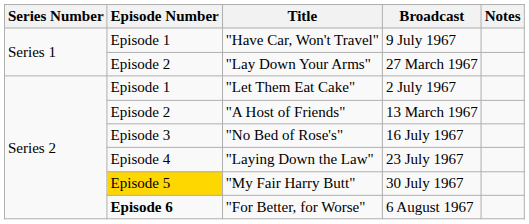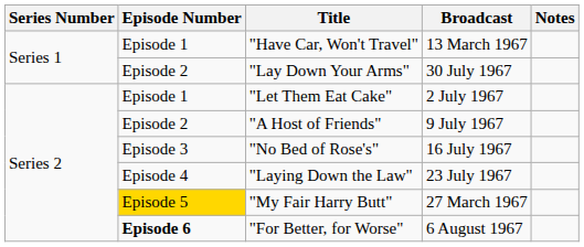 <table class="wikitable">
 <tr>
 <th>Series Number</th>
 <th>Episode Number</th>
 <th>Title</th>
 <th>Broadcast</th>
 <th>Notes</th>
 </tr>
 <tr>
 <td rowspan="2">Series 1</td>
 <td>Episode 1</td>
 <td>"Have Car, Won't Travel"</td>
-<td>9 July 1967</td>
+<td>13 March 1967</td>
 <td></td>
 </tr>
 <tr>
 <td>Episode 2</td>
 <td>"Lay Down Your Arms"</td>
-<td>27 March 1967</td>
+<td>30 July 1967</td>
 <td></td>
 </tr>
 <tr>
 <td rowspan="6">Series 2</td>
 <td>Episode 1</td>
 <td>"Let Them Eat Cake"</td>
 <td>2 July 1967</td>
 <td></td>
 </tr>
 <tr>
 <td>Episode 2</td>
 <td>"A Host of Friends"</td>
-<td>13 March 1967</td>
+<td>9 July 1967</td>
 <td></td>
 </tr>
 <tr>
 <td>Episode 3</td>
 <td>"No Bed of Rose's"</td>
 <td>16 July 1967</td>
 <td></td>
 </tr>
 <tr>
 <td>Episode 4</td>
 <td>"Laying Down the Law"</td>
 <td>23 July 1967</td>
 <td></td>
 </tr>
 <tr>
 <td style="background: gold;">Episode 5</td>
 <td>"My Fair Harry Butt"</td>
-<td>30 July 1967</td>
+<td>27 March 1967</td>
 <td></td>
 </tr>
 <tr>
 <td><strong>Episode 6</strong></td>
 <td>"For Better, for Worse"</td>
 <td>6 August 1967</td>
 <td></td>
 </tr>
 </table>
